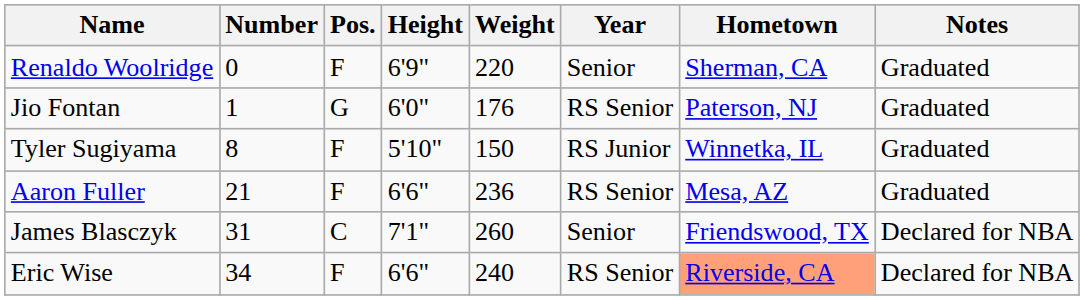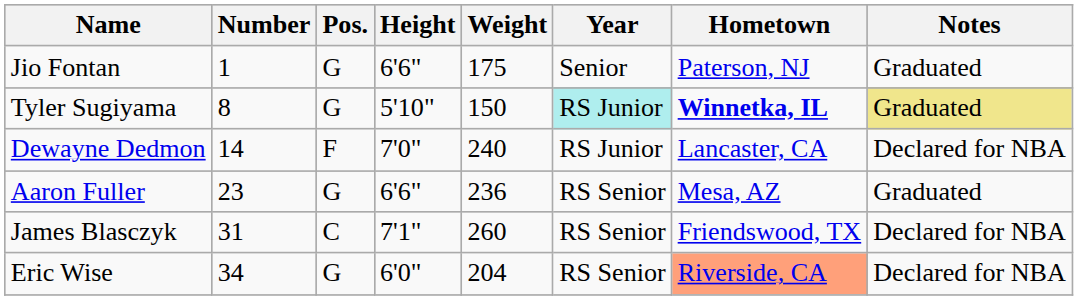 <table class="wikitable sortable" border="1">
 <tr>
 <th>Name</th>
 <th>Number</th>
 <th>Pos.</th>
 <th>Height</th>
 <th>Weight</th>
 <th>Year</th>
 <th>Hometown</th>
 <th class="unsortable">Notes</th>
 </tr>
 <tr>
-<td><a href='#'>Renaldo Woolridge</a></td>
-<td>0</td>
-<td>F</td>
-<td>6'9"</td>
-<td>220</td>
-<td>Senior</td>
-<td><a href='#'>Sherman, CA</a></td>
-<td>Graduated</td>
-</tr>
-<tr>
 <td>Jio Fontan</td>
 <td>1</td>
 <td>G</td>
-<td>6'0"</td>
-<td>176</td>
-<td>RS Senior</td>
+<td>6'6"</td>
+<td>175</td>
+<td>Senior</td>
 <td><a href='#'>Paterson, NJ</a></td>
 <td>Graduated</td>
 </tr>
 <tr>
 <td>Tyler Sugiyama</td>
 <td>8</td>
-<td>F</td>
+<td>G</td>
 <td>5'10"</td>
 <td>150</td>
+<td style="background: paleturquoise;">RS Junior</td>
+<td><strong><a href='#'>Winnetka, IL</a></strong></td>
+<td style="background: khaki;">Graduated</td>
+</tr>
+<tr>
+<td><a href='#'>Dewayne Dedmon</a></td>
+<td>14</td>
+<td>F</td>
+<td>7'0"</td>
+<td>240</td>
 <td>RS Junior</td>
-<td><a href='#'>Winnetka, IL</a></td>
-<td>Graduated</td>
+<td><a href='#'>Lancaster, CA</a></td>
+<td>Declared for NBA</td>
 </tr>
 <tr>
 <td><a href='#'>Aaron Fuller</a></td>
-<td>21</td>
-<td>F</td>
+<td>23</td>
+<td>G</td>
 <td>6'6"</td>
 <td>236</td>
 <td>RS Senior</td>
 <td><a href='#'>Mesa, AZ</a></td>
 <td>Graduated</td>
 </tr>
 <tr>
 <td>James Blasczyk</td>
 <td>31</td>
 <td>C</td>
 <td>7'1"</td>
 <td>260</td>
-<td>Senior</td>
+<td>RS Senior</td>
 <td><a href='#'>Friendswood, TX</a></td>
 <td>Declared for NBA</td>
 </tr>
 <tr>
 <td>Eric Wise</td>
 <td>34</td>
-<td>F</td>
-<td>6'6"</td>
-<td>240</td>
+<td>G</td>
+<td>6'0"</td>
+<td>204</td>
 <td>RS Senior</td>
 <td style="background: lightsalmon;"><a href='#'>Riverside, CA</a></td>
 <td>Declared for NBA</td>
 </tr>
 </table>
